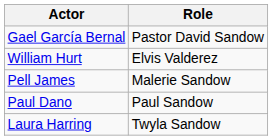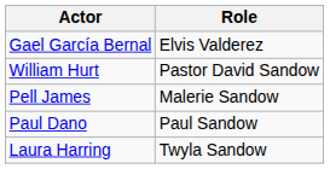 <table class="wikitable">
 <tr>
 <th>Actor</th>
 <th>Role</th>
 </tr>
 <tr>
 <td><a href='#'>Gael García Bernal</a></td>
-<td>Pastor David Sandow</td>
+<td>Elvis Valderez</td>
 </tr>
 <tr>
 <td><a href='#'>William Hurt</a></td>
-<td>Elvis Valderez</td>
+<td>Pastor David Sandow</td>
 </tr>
 <tr>
 <td><a href='#'>Pell James</a></td>
 <td>Malerie Sandow</td>
 </tr>
 <tr>
 <td><a href='#'>Paul Dano</a></td>
 <td>Paul Sandow</td>
 </tr>
 <tr>
 <td><a href='#'>Laura Harring</a></td>
 <td>Twyla Sandow</td>
 </tr>
 </table>
